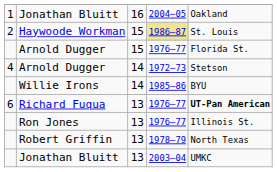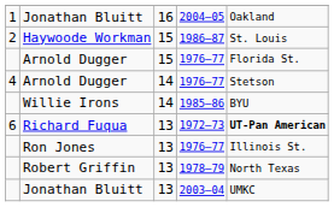 <table class="wikitable">
 <tr>
 </tr>
 <tr>
 <td>1</td>
 <td>Jonathan Bluitt</td>
 <td>16</td>
 <td style="font-size:80%;"><a href='#'>2004–05</a></td>
 <td style="font-size:80%;">Oakland</td>
 </tr>
 <tr>
 <td>2</td>
 <td><a href='#'>Haywoode Workman</a></td>
 <td>15</td>
-<td style="background: khaki; font-size:80%;"><a href='#'>1986–87</a></td>
+<td style="font-size:80%;"><a href='#'>1986–87</a></td>
 <td style="font-size:80%;">St. Louis</td>
 </tr>
 <tr>
 <td></td>
 <td>Arnold Dugger</td>
 <td>15</td>
 <td style="font-size:80%;"><a href='#'>1976–77</a></td>
 <td style="font-size:80%;">Florida St.</td>
 </tr>
 <tr>
 <td>4</td>
 <td>Arnold Dugger</td>
 <td>14</td>
-<td style="font-size:80%;"><a href='#'>1972–73</a></td>
+<td style="font-size:80%;"><a href='#'>1976–77</a></td>
 <td style="font-size:80%;">Stetson</td>
 </tr>
 <tr>
 <td></td>
 <td>Willie Irons</td>
 <td>14</td>
 <td style="font-size:80%;"><a href='#'>1985–86</a></td>
 <td style="font-size:80%;">BYU</td>
 </tr>
 <tr>
 <td>6</td>
 <td><a href='#'>Richard Fuqua</a></td>
 <td>13</td>
-<td style="font-size:80%;"><a href='#'>1976–77</a></td>
+<td style="font-size:80%;"><a href='#'>1972–73</a></td>
 <td style="font-size:80%;"><strong>UT-Pan American</strong></td>
 </tr>
 <tr>
 <td></td>
 <td>Ron Jones</td>
 <td>13</td>
 <td style="font-size:80%;"><a href='#'>1976–77</a></td>
 <td style="font-size:80%;">Illinois St.</td>
 </tr>
 <tr>
 <td></td>
 <td>Robert Griffin</td>
 <td>13</td>
 <td style="font-size:80%;"><a href='#'>1978–79</a></td>
 <td style="font-size:80%;">North Texas</td>
 </tr>
 <tr>
 <td></td>
 <td>Jonathan Bluitt</td>
 <td>13</td>
 <td style="font-size:80%;"><a href='#'>2003–04</a></td>
 <td style="font-size:80%;">UMKC</td>
 </tr>
 </table>
